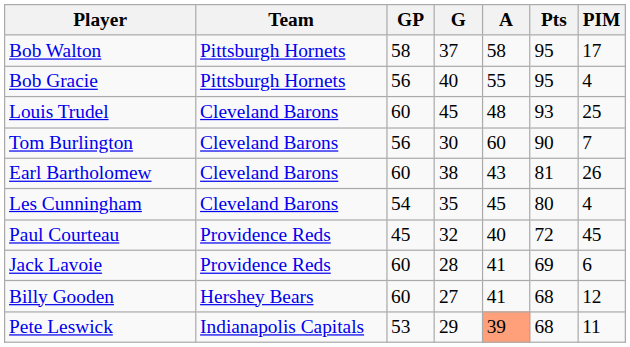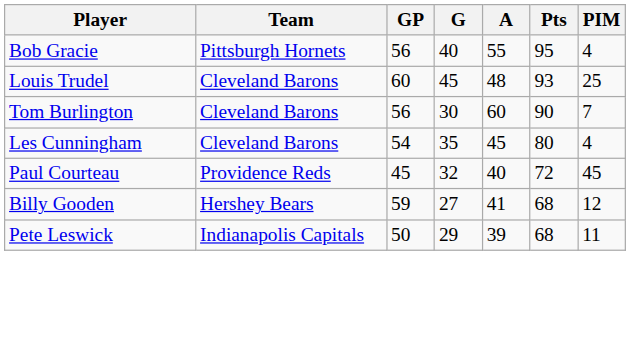 <table class="wikitable">
 <tr>
 <th bgcolor="#DDDDFF" width="30%">Player</th>
 <th bgcolor="#DDDDFF" width="30%">Team</th>
 <th bgcolor="#DDDDFF" width="7.5%">GP</th>
 <th bgcolor="#DDDDFF" width="7.5%">G</th>
 <th bgcolor="#DDDDFF" width="7.5%">A</th>
 <th bgcolor="#DDDDFF" width="7.5%">Pts</th>
 <th bgcolor="#DDDDFF" width="7.5%">PIM</th>
-</tr>
-<tr>
-<td><a href='#'>Bob Walton</a></td>
-<td><a href='#'>Pittsburgh Hornets</a></td>
-<td>58</td>
-<td>37</td>
-<td>58</td>
-<td>95</td>
-<td>17</td>
 </tr>
 <tr>
 <td><a href='#'>Bob Gracie</a></td>
 <td><a href='#'>Pittsburgh Hornets</a></td>
 <td>56</td>
 <td>40</td>
 <td>55</td>
 <td>95</td>
 <td>4</td>
 </tr>
 <tr>
 <td><a href='#'>Louis Trudel</a></td>
 <td><a href='#'>Cleveland Barons</a></td>
 <td>60</td>
 <td>45</td>
 <td>48</td>
 <td>93</td>
 <td>25</td>
 </tr>
 <tr>
 <td><a href='#'>Tom Burlington</a></td>
 <td><a href='#'>Cleveland Barons</a></td>
 <td>56</td>
 <td>30</td>
 <td>60</td>
 <td>90</td>
 <td>7</td>
 </tr>
 <tr>
-<td><a href='#'>Earl Bartholomew</a></td>
-<td><a href='#'>Cleveland Barons</a></td>
-<td>60</td>
-<td>38</td>
-<td>43</td>
-<td>81</td>
-<td>26</td>
-</tr>
-<tr>
 <td><a href='#'>Les Cunningham</a></td>
 <td><a href='#'>Cleveland Barons</a></td>
 <td>54</td>
 <td>35</td>
 <td>45</td>
 <td>80</td>
 <td>4</td>
 </tr>
 <tr>
 <td><a href='#'>Paul Courteau</a></td>
 <td><a href='#'>Providence Reds</a></td>
 <td>45</td>
 <td>32</td>
 <td>40</td>
 <td>72</td>
 <td>45</td>
 </tr>
 <tr>
-<td><a href='#'>Jack Lavoie</a></td>
-<td><a href='#'>Providence Reds</a></td>
-<td>60</td>
-<td>28</td>
-<td>41</td>
-<td>69</td>
-<td>6</td>
-</tr>
-<tr>
 <td><a href='#'>Billy Gooden</a></td>
 <td><a href='#'>Hershey Bears</a></td>
-<td>60</td>
+<td>59</td>
 <td>27</td>
 <td>41</td>
 <td>68</td>
 <td>12</td>
 </tr>
 <tr>
 <td><a href='#'>Pete Leswick</a></td>
 <td><a href='#'>Indianapolis Capitals</a></td>
-<td>53</td>
+<td>50</td>
 <td>29</td>
-<td style="background: lightsalmon;">39</td>
+<td>39</td>
 <td>68</td>
 <td>11</td>
 </tr>
 </table>
